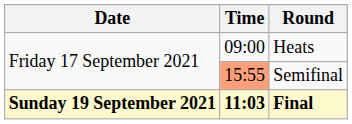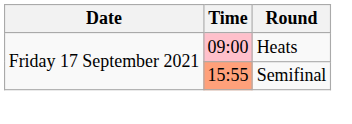 <table class="wikitable">
 <tr>
 <th>Date</th>
 <th>Time</th>
 <th>Round</th>
 </tr>
 <tr>
 <td rowspan=2>Friday 17 September 2021</td>
-<td>09:00</td>
+<td style="background: pink;">09:00</td>
 <td>Heats</td>
 </tr>
 <tr>
 <td style="background: lightsalmon;">15:55</td>
 <td>Semifinal</td>
 </tr>
-<tr>
-<td style=background:lemonchiffon><strong>Sunday 19 September 2021</strong></td>
-<td style=background:lemonchiffon><strong>11:03</strong></td>
-<td style=background:lemonchiffon><strong>Final</strong></td>
-</tr>
 </table>
